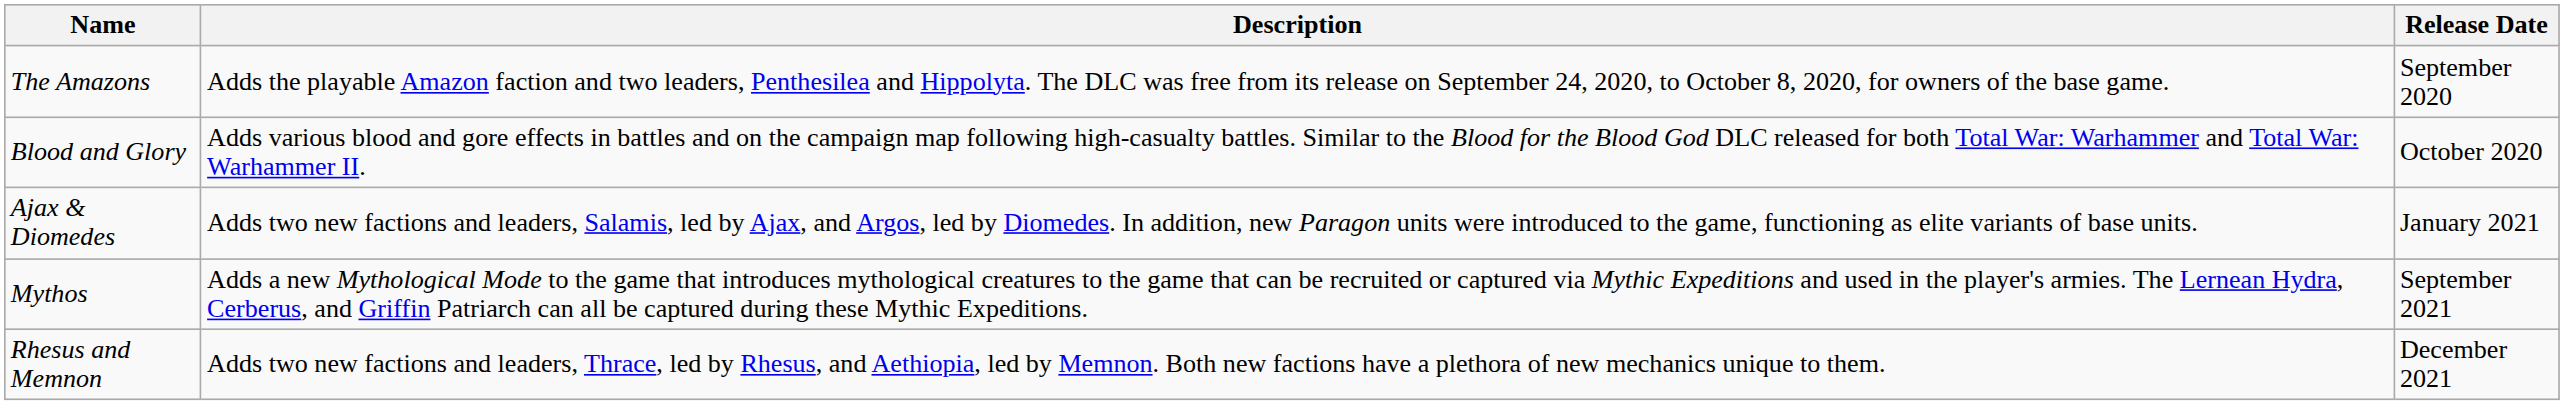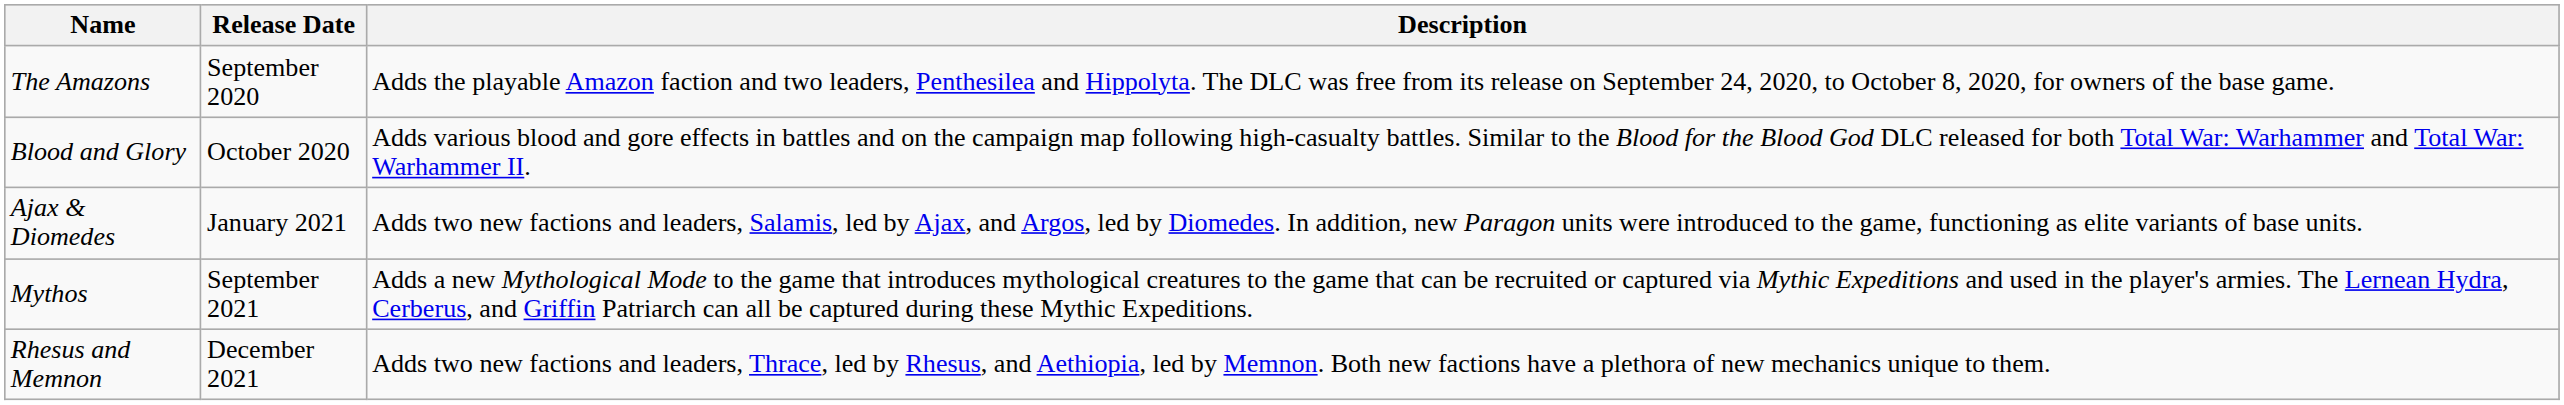 <table class="wikitable sortable">
 <tr>
 <th>Name</th>
+<th>Release Date</th>
 <th>Description</th>
-<th>Release Date</th>
 </tr>
 <tr>
 <td><em>The Amazons</em></td>
+<td>September 2020</td>
 <td>Adds the playable <a href='#'>Amazon</a> faction and two leaders, <a href='#'>Penthesilea</a> and <a href='#'>Hippolyta</a>. The DLC was free from its release on September 24, 2020, to October 8, 2020, for owners of the base game.</td>
-<td>September 2020</td>
 </tr>
 <tr>
 <td><em>Blood and Glory</em></td>
+<td>October 2020</td>
 <td>Adds various blood and gore effects in battles and on the campaign map following high-casualty battles. Similar to the <em>Blood for the Blood God</em> DLC released for both <a href='#'>Total War: Warhammer</a> and <a href='#'>Total War: Warhammer II</a>.</td>
-<td>October 2020</td>
 </tr>
 <tr>
 <td><em>Ajax & Diomedes</em></td>
+<td>January 2021</td>
 <td>Adds two new factions and leaders, <a href='#'>Salamis</a>, led by <a href='#'>Ajax</a>, and <a href='#'>Argos</a>, led by <a href='#'>Diomedes</a>. In addition, new <em>Paragon</em> units were introduced to the game, functioning as elite variants of base units.</td>
-<td>January 2021</td>
 </tr>
 <tr>
 <td><em>Mythos</em></td>
+<td>September 2021</td>
 <td>Adds a new <em>Mythological Mode</em> to the game that introduces mythological creatures to the game that can be recruited or captured via <em>Mythic Expeditions</em> and used in the player's armies. The <a href='#'>Lernean Hydra</a>, <a href='#'>Cerberus</a>, and <a href='#'>Griffin</a> Patriarch can all be captured during these Mythic Expeditions.</td>
-<td>September 2021</td>
 </tr>
 <tr>
 <td><em>Rhesus and Memnon</em></td>
+<td>December 2021</td>
 <td>Adds two new factions and leaders, <a href='#'>Thrace</a>, led by <a href='#'>Rhesus</a>, and <a href='#'>Aethiopia</a>, led by <a href='#'>Memnon</a>. Both new factions have a plethora of new mechanics unique to them. </td>
-<td>December 2021</td>
 </tr>
 </table>
